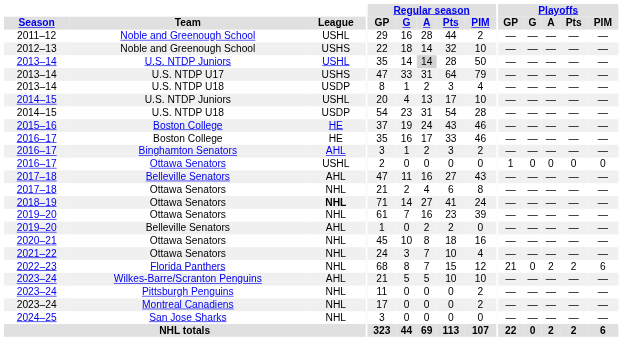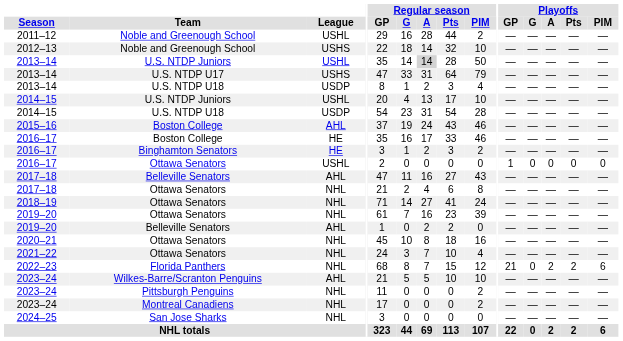 <table border="0" cellpadding="1" cellspacing="0" style="text-align:center; width:60em">
 <tr bgcolor="#e0e0e0">
 <th colspan="3" bgcolor="#ffffff"></th>
 <th rowspan="99" bgcolor="#ffffff"></th>
 <th colspan="5"><a href='#'>Regular season</a></th>
 <th rowspan="99" bgcolor="#ffffff"></th>
 <th colspan="5"><a href='#'>Playoffs</a></th>
 </tr>
 <tr bgcolor="#e0e0e0">
 <th><a href='#'>Season</a></th>
 <th>Team</th>
 <th>League</th>
 <th>GP</th>
 <th><a href='#'>G</a></th>
 <th><a href='#'>A</a></th>
 <th><a href='#'>Pts</a></th>
 <th><a href='#'>PIM</a></th>
 <th>GP</th>
 <th>G</th>
 <th>A</th>
 <th>Pts</th>
 <th>PIM</th>
 </tr>
 <tr>
 <td>2011–12</td>
 <td><a href='#'>Noble and Greenough School</a></td>
 <td>USHL</td>
 <td>29</td>
 <td>16</td>
 <td>28</td>
 <td>44</td>
 <td>2</td>
 <td>—</td>
 <td>—</td>
 <td>—</td>
 <td>—</td>
 <td>—</td>
 </tr>
 <tr bgcolor="#f0f0f0">
 <td>2012–13</td>
 <td>Noble and Greenough School</td>
 <td>USHS</td>
 <td>22</td>
 <td>18</td>
 <td>14</td>
 <td>32</td>
 <td>10</td>
 <td>—</td>
 <td>—</td>
 <td>—</td>
 <td>—</td>
 <td>—</td>
 </tr>
 <tr>
 <td><a href='#'>2013–14</a></td>
 <td><a href='#'>U.S. NTDP Juniors</a></td>
 <td><a href='#'>USHL</a></td>
 <td>35</td>
 <td>14</td>
 <td style="background: lightgrey;">14</td>
 <td>28</td>
 <td>50</td>
 <td>—</td>
 <td>—</td>
 <td>—</td>
 <td>—</td>
 <td>—</td>
 </tr>
 <tr bgcolor="#f0f0f0">
 <td>2013–14</td>
 <td>U.S. NTDP U17</td>
 <td>USHS</td>
 <td>47</td>
 <td>33</td>
 <td>31</td>
 <td>64</td>
 <td>79</td>
 <td>—</td>
 <td>—</td>
 <td>—</td>
 <td>—</td>
 <td>—</td>
 </tr>
 <tr>
 <td>2013–14</td>
 <td>U.S. NTDP U18</td>
 <td>USDP</td>
 <td>8</td>
 <td>1</td>
 <td>2</td>
 <td>3</td>
 <td>4</td>
 <td>—</td>
 <td>—</td>
 <td>—</td>
 <td>—</td>
 <td>—</td>
 </tr>
 <tr bgcolor="#f0f0f0">
 <td><a href='#'>2014–15</a></td>
 <td>U.S. NTDP Juniors</td>
 <td>USHL</td>
 <td>20</td>
 <td>4</td>
 <td>13</td>
 <td>17</td>
 <td>10</td>
 <td>—</td>
 <td>—</td>
 <td>—</td>
 <td>—</td>
 <td>—</td>
 </tr>
 <tr>
 <td>2014–15</td>
 <td>U.S. NTDP U18</td>
 <td>USDP</td>
 <td>54</td>
 <td>23</td>
 <td>31</td>
 <td>54</td>
 <td>28</td>
 <td>—</td>
 <td>—</td>
 <td>—</td>
 <td>—</td>
 <td>—</td>
 </tr>
 <tr bgcolor="#f0f0f0">
 <td><a href='#'>2015–16</a></td>
 <td><a href='#'>Boston College</a></td>
-<td><a href='#'>HE</a></td>
+<td><a href='#'>AHL</a></td>
 <td>37</td>
 <td>19</td>
 <td>24</td>
 <td>43</td>
 <td>46</td>
 <td>—</td>
 <td>—</td>
 <td>—</td>
 <td>—</td>
 <td>—</td>
 </tr>
 <tr>
 <td><a href='#'>2016–17</a></td>
 <td>Boston College</td>
 <td>HE</td>
 <td>35</td>
 <td>16</td>
 <td>17</td>
 <td>33</td>
 <td>46</td>
 <td>—</td>
 <td>—</td>
 <td>—</td>
 <td>—</td>
 <td>—</td>
 </tr>
 <tr bgcolor="#f0f0f0">
 <td><a href='#'>2016–17</a></td>
 <td><a href='#'>Binghamton Senators</a></td>
-<td><a href='#'>AHL</a></td>
+<td><a href='#'>HE</a></td>
 <td>3</td>
 <td>1</td>
 <td>2</td>
 <td>3</td>
 <td>2</td>
 <td>—</td>
 <td>—</td>
 <td>—</td>
 <td>—</td>
 <td>—</td>
 </tr>
 <tr>
 <td><a href='#'>2016–17</a></td>
 <td><a href='#'>Ottawa Senators</a></td>
 <td>USHL</td>
 <td>2</td>
 <td>0</td>
 <td>0</td>
 <td>0</td>
 <td>0</td>
 <td>1</td>
 <td>0</td>
 <td>0</td>
 <td>0</td>
 <td>0</td>
 </tr>
 <tr bgcolor="#f0f0f0">
 <td><a href='#'>2017–18</a></td>
 <td><a href='#'>Belleville Senators</a></td>
 <td>AHL</td>
 <td>47</td>
 <td>11</td>
 <td>16</td>
 <td>27</td>
 <td>43</td>
 <td>—</td>
 <td>—</td>
 <td>—</td>
 <td>—</td>
 <td>—</td>
 </tr>
 <tr>
 <td><a href='#'>2017–18</a></td>
 <td>Ottawa Senators</td>
 <td>NHL</td>
 <td>21</td>
 <td>2</td>
 <td>4</td>
 <td>6</td>
 <td>8</td>
 <td>—</td>
 <td>—</td>
 <td>—</td>
 <td>—</td>
 <td>—</td>
 </tr>
 <tr bgcolor="#f0f0f0">
 <td><a href='#'>2018–19</a></td>
 <td>Ottawa Senators</td>
-<td><strong>NHL</strong></td>
+<td>NHL</td>
 <td>71</td>
 <td>14</td>
 <td>27</td>
 <td>41</td>
 <td>24</td>
 <td>—</td>
 <td>—</td>
 <td>—</td>
 <td>—</td>
 <td>—</td>
 </tr>
 <tr>
 <td><a href='#'>2019–20</a></td>
 <td>Ottawa Senators</td>
 <td>NHL</td>
 <td>61</td>
 <td>7</td>
 <td>16</td>
 <td>23</td>
 <td>39</td>
 <td>—</td>
 <td>—</td>
 <td>—</td>
 <td>—</td>
 <td>—</td>
 </tr>
 <tr bgcolor="#f0f0f0">
 <td><a href='#'>2019–20</a></td>
 <td>Belleville Senators</td>
 <td>AHL</td>
 <td>1</td>
 <td>0</td>
 <td>2</td>
 <td>2</td>
 <td>0</td>
 <td>—</td>
 <td>—</td>
 <td>—</td>
 <td>—</td>
 <td>—</td>
 </tr>
 <tr>
 <td><a href='#'>2020–21</a></td>
 <td>Ottawa Senators</td>
 <td>NHL</td>
 <td>45</td>
 <td>10</td>
 <td>8</td>
 <td>18</td>
 <td>16</td>
 <td>—</td>
 <td>—</td>
 <td>—</td>
 <td>—</td>
 <td>—</td>
 </tr>
 <tr bgcolor="#f0f0f0">
 <td><a href='#'>2021–22</a></td>
 <td>Ottawa Senators</td>
 <td>NHL</td>
 <td>24</td>
 <td>3</td>
 <td>7</td>
 <td>10</td>
 <td>4</td>
 <td>—</td>
 <td>—</td>
 <td>—</td>
 <td>—</td>
 <td>—</td>
 </tr>
 <tr>
 <td><a href='#'>2022–23</a></td>
 <td><a href='#'>Florida Panthers</a></td>
 <td>NHL</td>
 <td>68</td>
 <td>8</td>
 <td>7</td>
 <td>15</td>
 <td>12</td>
 <td>21</td>
 <td>0</td>
 <td>2</td>
 <td>2</td>
 <td>6</td>
 </tr>
 <tr bgcolor="#f0f0f0">
 <td><a href='#'>2023–24</a></td>
 <td><a href='#'>Wilkes-Barre/Scranton Penguins</a></td>
 <td>AHL</td>
 <td>21</td>
 <td>5</td>
 <td>5</td>
 <td>10</td>
 <td>10</td>
 <td>—</td>
 <td>—</td>
 <td>—</td>
 <td>—</td>
 <td>—</td>
 </tr>
 <tr>
 <td><a href='#'>2023–24</a></td>
 <td><a href='#'>Pittsburgh Penguins</a></td>
 <td>NHL</td>
 <td>11</td>
 <td>0</td>
 <td>0</td>
 <td>0</td>
 <td>2</td>
 <td>—</td>
 <td>—</td>
 <td>—</td>
 <td>—</td>
 <td>—</td>
 </tr>
 <tr bgcolor="#f0f0f0">
 <td>2023–24</td>
 <td><a href='#'>Montreal Canadiens</a></td>
 <td>NHL</td>
 <td>17</td>
 <td>0</td>
 <td>0</td>
 <td>0</td>
 <td>2</td>
 <td>—</td>
 <td>—</td>
 <td>—</td>
 <td>—</td>
 <td>—</td>
 </tr>
 <tr>
 <td><a href='#'>2024–25</a></td>
 <td><a href='#'>San Jose Sharks</a></td>
 <td>NHL</td>
 <td>3</td>
 <td>0</td>
 <td>0</td>
 <td>0</td>
 <td>0</td>
 <td>—</td>
 <td>—</td>
 <td>—</td>
 <td>—</td>
 <td>—</td>
 </tr>
 <tr bgcolor="#e0e0e0">
 <th colspan="3">NHL totals</th>
 <th>323</th>
 <th>44</th>
 <th>69</th>
 <th>113</th>
 <th>107</th>
 <th>22</th>
 <th>0</th>
 <th>2</th>
 <th>2</th>
 <th>6</th>
 </tr>
 </table>
